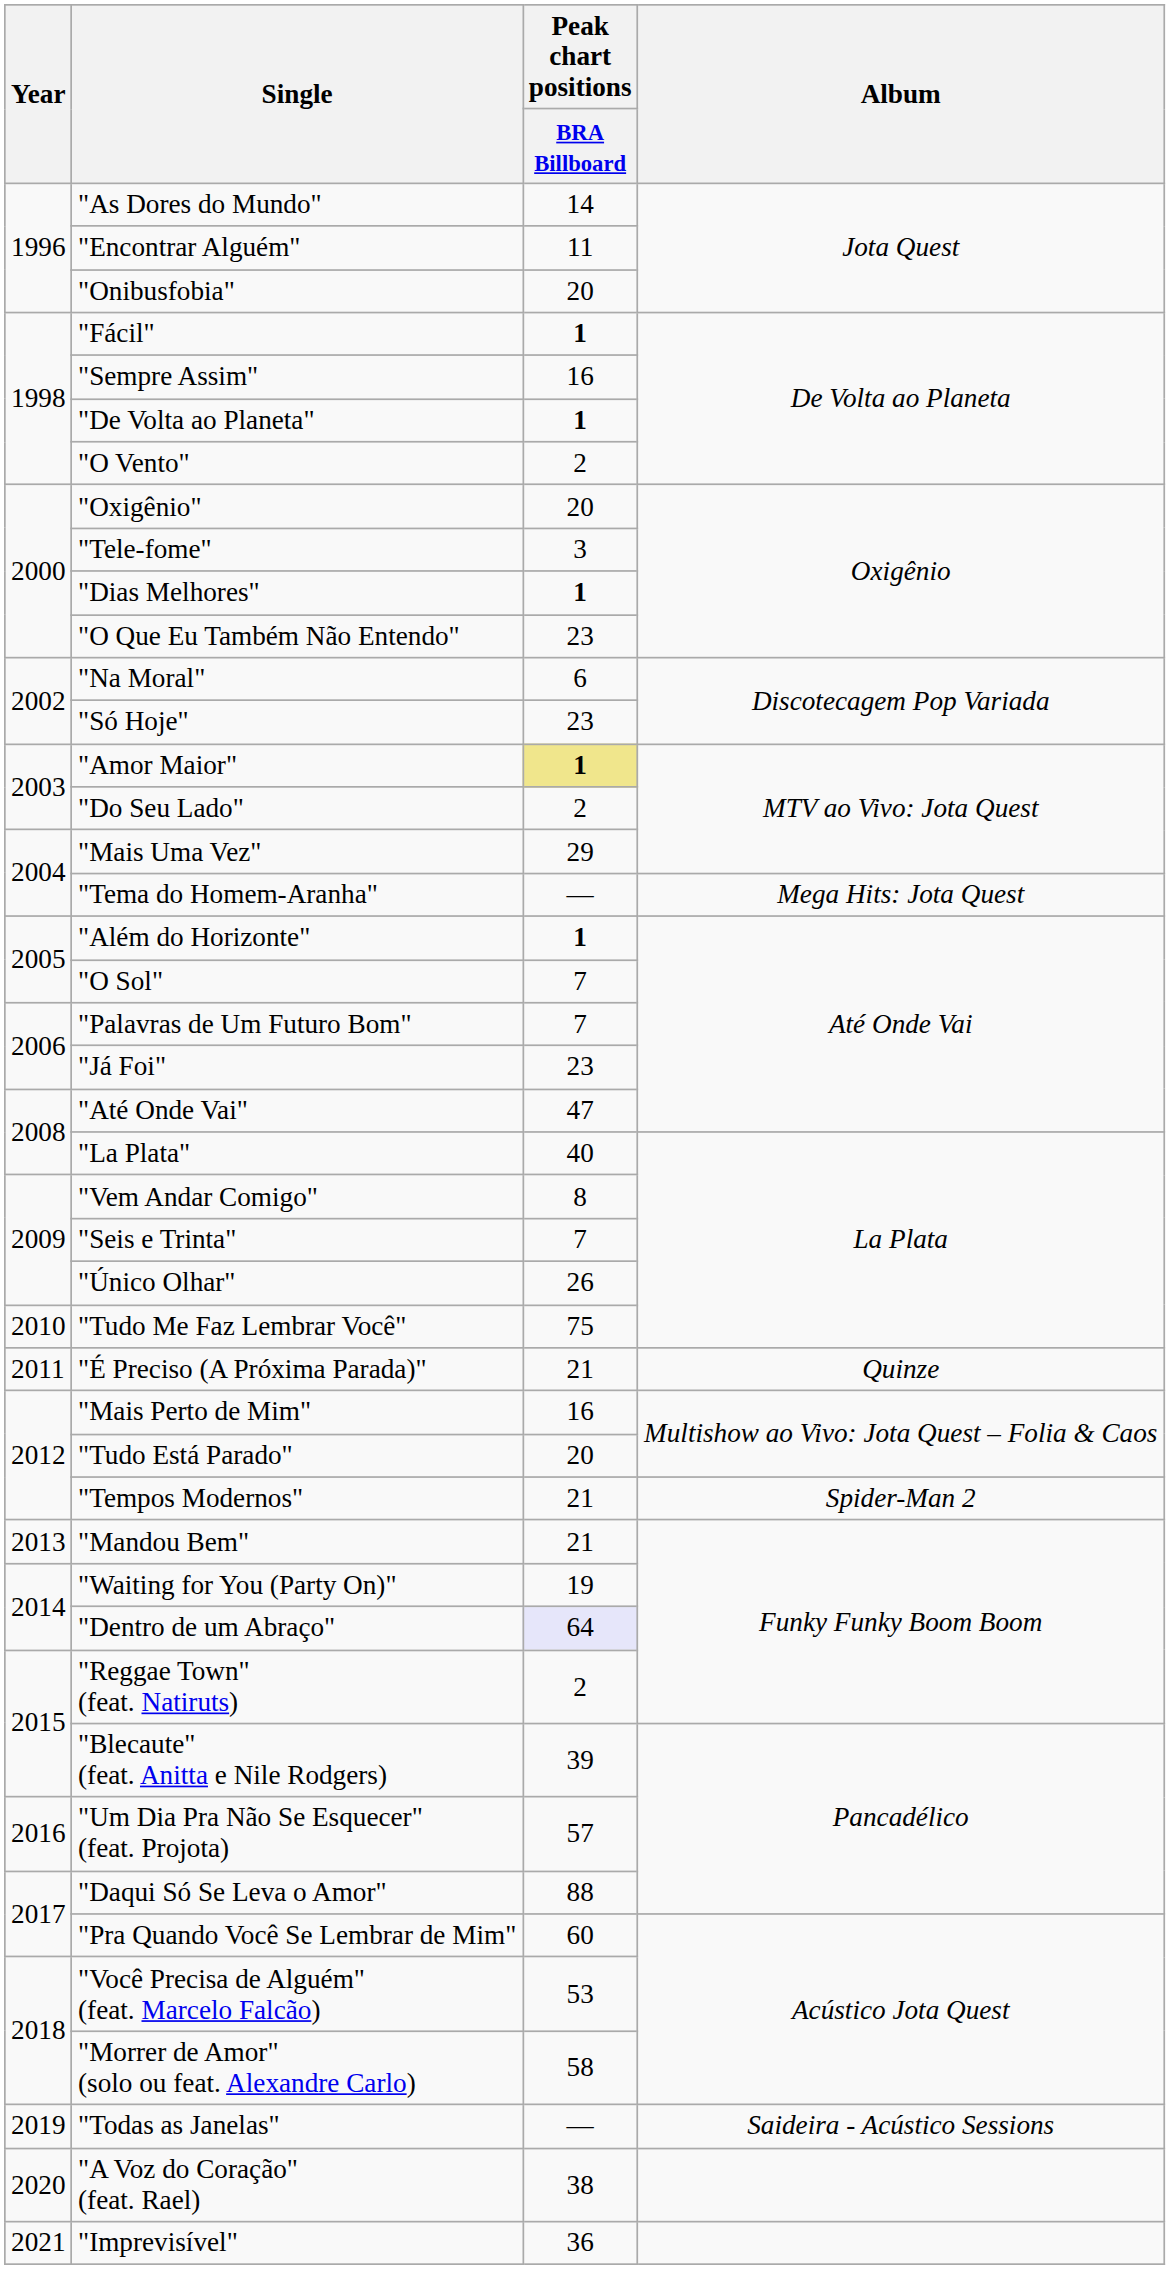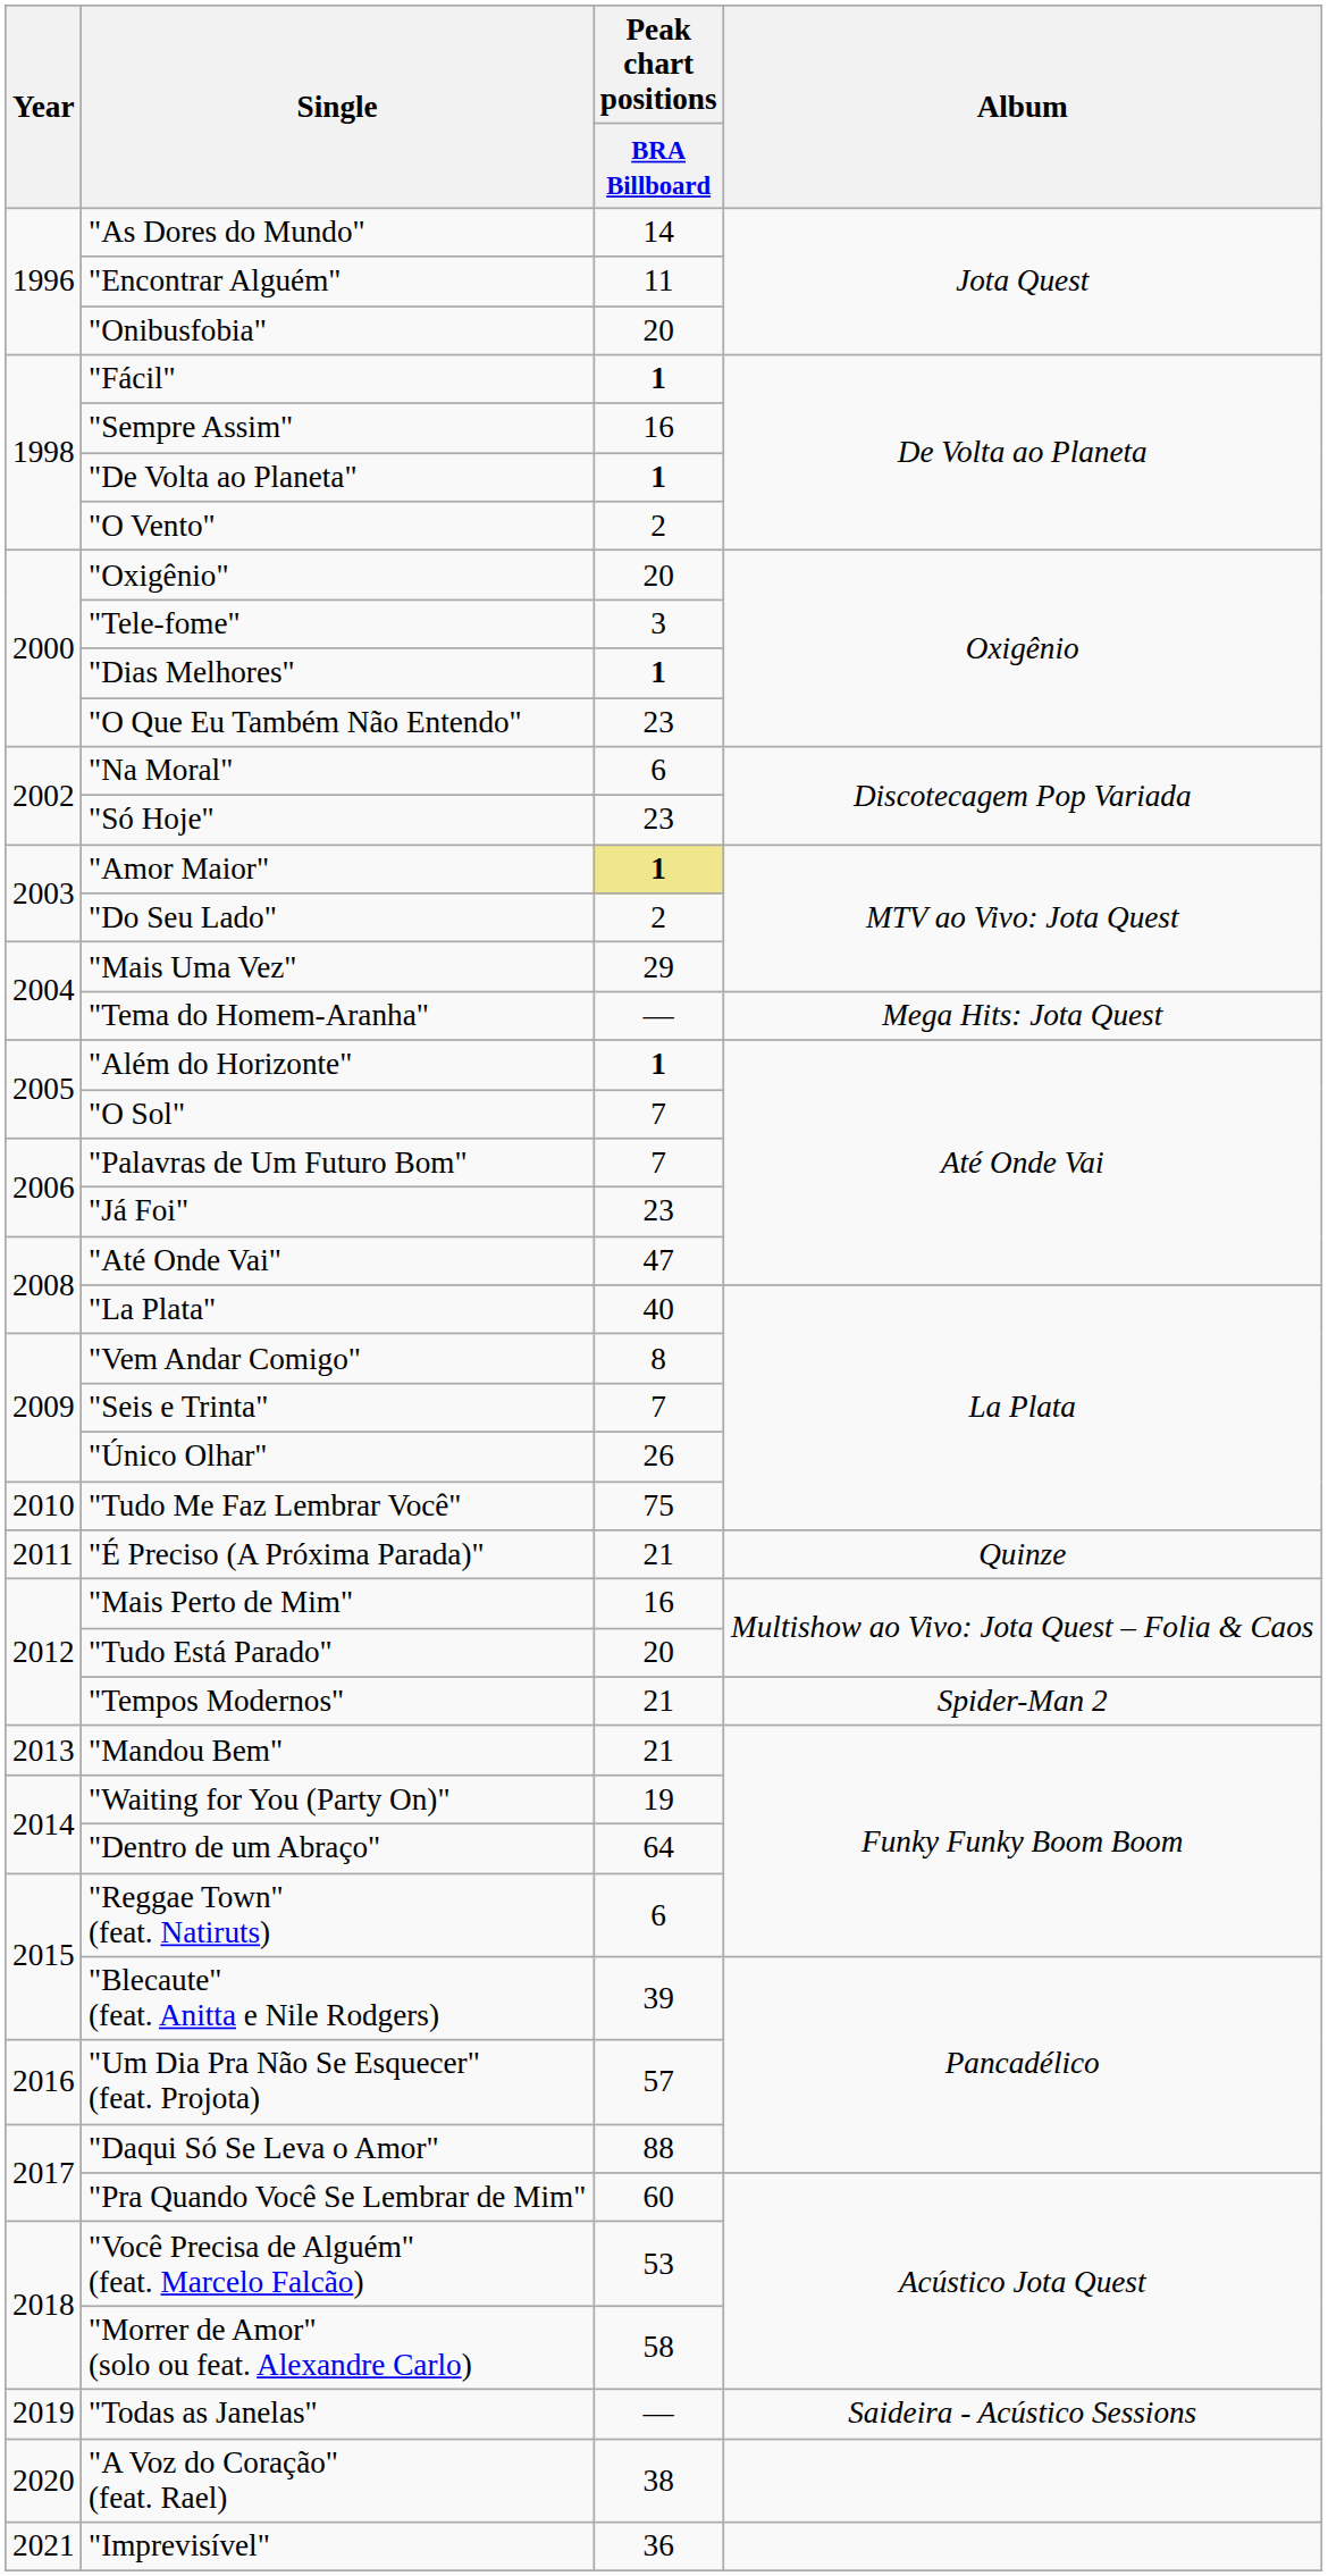 <table class="wikitable">
 <tr>
 <th rowspan="2">Year</th>
 <th rowspan="2">Single</th>
 <th colspan="1">Peak chart positions</th>
 <th rowspan="2">Album</th>
 </tr>
 <tr>
 <th align="center" width="40"><small><a href='#'>BRA<br>Billboard</a><br></small></th>
 </tr>
 <tr>
 <td rowspan="3">1996</td>
 <td>"As Dores do Mundo"</td>
 <td align="center">14</td>
 <td rowspan="3" align="center"><em>Jota Quest</em></td>
 </tr>
 <tr>
 <td>"Encontrar Alguém"</td>
 <td align="center">11</td>
 </tr>
 <tr>
 <td>"Onibusfobia"</td>
 <td align="center">20</td>
 </tr>
 <tr>
 <td rowspan="4">1998</td>
 <td>"Fácil"</td>
 <td align="center"><strong>1</strong></td>
 <td rowspan="4" align="center"><em>De Volta ao Planeta</em></td>
 </tr>
 <tr>
 <td>"Sempre Assim"</td>
 <td align="center">16</td>
 </tr>
 <tr>
 <td>"De Volta ao Planeta"</td>
 <td align="center"><strong>1</strong></td>
 </tr>
 <tr>
 <td>"O Vento"</td>
 <td align="center">2</td>
 </tr>
 <tr>
 <td rowspan="4">2000</td>
 <td>"Oxigênio"</td>
 <td align="center">20</td>
 <td rowspan="4" align="center"><em>Oxigênio</em></td>
 </tr>
 <tr>
 <td>"Tele-fome"</td>
 <td align="center">3</td>
 </tr>
 <tr>
 <td>"Dias Melhores"</td>
 <td align="center"><strong>1</strong></td>
 </tr>
 <tr>
 <td>"O Que Eu Também Não Entendo"</td>
 <td align="center">23</td>
 </tr>
 <tr>
 <td rowspan="2">2002</td>
 <td>"Na Moral"</td>
 <td align="center">6</td>
 <td rowspan="2" align="center"><em>Discotecagem Pop Variada</em></td>
 </tr>
 <tr>
 <td>"Só Hoje"</td>
 <td align="center">23</td>
 </tr>
 <tr>
 <td rowspan="2">2003</td>
 <td>"Amor Maior"</td>
 <td align="center" style="background: khaki;"><strong>1</strong></td>
 <td rowspan="3" align="center"><em>MTV ao Vivo: Jota Quest</em></td>
 </tr>
 <tr>
 <td>"Do Seu Lado"</td>
 <td align="center">2</td>
 </tr>
 <tr>
 <td rowspan="2">2004</td>
 <td>"Mais Uma Vez"</td>
 <td align="center">29</td>
 </tr>
 <tr>
 <td>"Tema do Homem-Aranha"</td>
 <td align="center">—</td>
 <td rowspan="1" align="center"><em>Mega Hits: Jota Quest</em></td>
 </tr>
 <tr>
 <td rowspan="2">2005</td>
 <td>"Além do Horizonte"</td>
 <td align="center"><strong>1</strong></td>
 <td rowspan="5" align="center"><em>Até Onde Vai</em></td>
 </tr>
 <tr>
 <td>"O Sol"</td>
 <td align="center">7</td>
 </tr>
 <tr>
 <td rowspan="2">2006</td>
 <td>"Palavras de Um Futuro Bom"</td>
 <td align="center">7</td>
 </tr>
 <tr>
 <td>"Já Foi"</td>
 <td align="center">23</td>
 </tr>
 <tr>
 <td rowspan="2">2008</td>
 <td>"Até Onde Vai"</td>
 <td align="center">47</td>
 </tr>
 <tr>
 <td>"La Plata"</td>
 <td align="center">40</td>
 <td rowspan="5" align="center"><em>La Plata</em></td>
 </tr>
 <tr>
 <td rowspan="3">2009</td>
 <td>"Vem Andar Comigo"</td>
 <td align="center">8</td>
 </tr>
 <tr>
 <td>"Seis e Trinta"</td>
 <td align="center">7</td>
 </tr>
 <tr>
 <td>"Único Olhar"</td>
 <td align="center">26</td>
 </tr>
 <tr>
 <td rowspan="1">2010</td>
 <td>"Tudo Me Faz Lembrar Você"</td>
 <td align="center">75</td>
 </tr>
 <tr>
 <td rowspan="1">2011</td>
 <td>"É Preciso (A Próxima Parada)"</td>
 <td align="center">21</td>
 <td rowspan="1" align="center"><em>Quinze</em></td>
 </tr>
 <tr>
 <td rowspan="3">2012</td>
 <td>"Mais Perto de Mim"</td>
 <td align="center">16</td>
 <td rowspan="2" align="center"><em>Multishow ao Vivo: Jota Quest – Folia & Caos</em></td>
 </tr>
 <tr>
 <td>"Tudo Está Parado"</td>
 <td align="center">20</td>
 </tr>
 <tr>
 <td>"Tempos Modernos"</td>
 <td align="center">21</td>
 <td align="center"><em>Spider-Man 2</em></td>
 </tr>
 <tr>
 <td rowspan="1">2013</td>
 <td>"Mandou Bem"</td>
 <td align="center">21</td>
 <td rowspan="4" align="center"><em>Funky Funky Boom Boom</em></td>
 </tr>
 <tr>
 <td rowspan="2">2014</td>
 <td>"Waiting for You (Party On)"</td>
 <td align="center">19</td>
 </tr>
 <tr>
 <td>"Dentro de um Abraço"</td>
-<td align="center" style="background: lavender;">64</td>
+<td align="center">64</td>
 </tr>
 <tr>
 <td rowspan="2">2015</td>
 <td>"Reggae Town"<br><span>(feat. <a href='#'>Natiruts</a>)</span></td>
-<td align="center">2</td>
+<td align="center">6</td>
 </tr>
 <tr>
 <td>"Blecaute" <br><span>(feat. <a href='#'>Anitta</a> e Nile Rodgers)</span></td>
 <td align="center">39</td>
 <td rowspan="3" align="center"><em>Pancadélico</em></td>
 </tr>
 <tr>
 <td rowspan="1">2016</td>
 <td>"Um Dia Pra Não Se Esquecer" <br><span>(feat. Projota)</span></td>
 <td align="center">57</td>
 </tr>
 <tr>
 <td rowspan="2">2017</td>
 <td>"Daqui Só Se Leva o Amor"</td>
 <td align="center">88</td>
 </tr>
 <tr>
 <td>"Pra Quando Você Se Lembrar de Mim"</td>
 <td align="center">60</td>
 <td rowspan="3" align="center"><em>Acústico Jota Quest</em></td>
 </tr>
 <tr>
 <td rowspan="2">2018</td>
 <td>"Você Precisa de Alguém" <br><span>(feat. <a href='#'>Marcelo Falcão</a>)</span></td>
 <td align="center">53</td>
 </tr>
 <tr>
 <td>"Morrer de Amor" <br><span>(solo ou feat. <a href='#'>Alexandre Carlo</a>)</span></td>
 <td align="center">58</td>
 </tr>
 <tr>
 <td rowspan="1">2019</td>
 <td>"Todas as Janelas"</td>
 <td align="center">—</td>
 <td align="center"><em>Saideira - Acústico Sessions</em></td>
 </tr>
 <tr>
 <td rowspan="1">2020</td>
 <td>"A Voz do Coração" <br><span>(feat. Rael)</span></td>
 <td align="center">38</td>
 <td></td>
 </tr>
 <tr>
 <td rowspan="1">2021</td>
 <td>"Imprevisível"</td>
 <td align="center">36</td>
 <td></td>
 </tr>
 </table>
